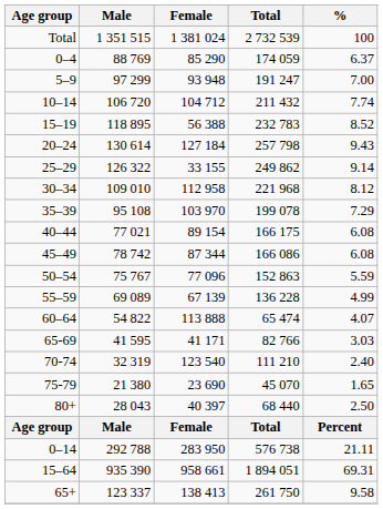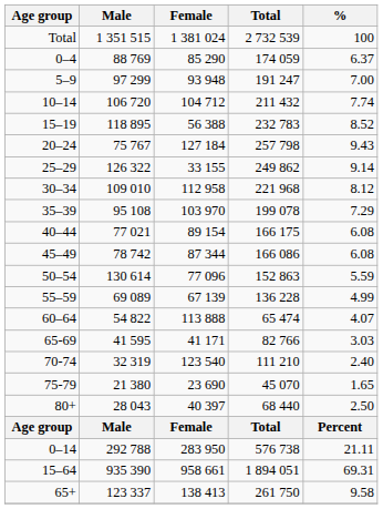 <table class="wikitable">
 <tr>
 <th width="80pt">Age group</th>
 <th width="80pt">Male</th>
 <th width="80pt">Female</th>
 <th width="80pt">Total</th>
 <th width="80pt">%</th>
 </tr>
 <tr>
 <td align="right">Total</td>
 <td align="right">1 351 515</td>
 <td align="right">1 381 024</td>
 <td align="right">2 732 539</td>
 <td align="right">100</td>
 </tr>
 <tr>
 <td align="right">0–4</td>
 <td align="right">88 769</td>
 <td align="right">85 290</td>
 <td align="right">174 059</td>
 <td align="right">6.37</td>
 </tr>
 <tr>
 <td align="right">5–9</td>
 <td align="right">97 299</td>
 <td align="right">93 948</td>
 <td align="right">191 247</td>
 <td align="right">7.00</td>
 </tr>
 <tr>
 <td align="right">10–14</td>
 <td align="right">106 720</td>
 <td align="right">104 712</td>
 <td align="right">211 432</td>
 <td align="right">7.74</td>
 </tr>
 <tr>
 <td align="right">15–19</td>
 <td align="right">118 895</td>
 <td align="right">56 388</td>
 <td align="right">232 783</td>
 <td align="right">8.52</td>
 </tr>
 <tr>
 <td align="right">20–24</td>
-<td align="right">130 614</td>
+<td align="right">75 767</td>
 <td align="right">127 184</td>
 <td align="right">257 798</td>
 <td align="right">9.43</td>
 </tr>
 <tr>
 <td align="right">25–29</td>
 <td align="right">126 322</td>
 <td align="right">33 155</td>
 <td align="right">249 862</td>
 <td align="right">9.14</td>
 </tr>
 <tr>
 <td align="right">30–34</td>
 <td align="right">109 010</td>
 <td align="right">112 958</td>
 <td align="right">221 968</td>
 <td align="right">8.12</td>
 </tr>
 <tr>
 <td align="right">35–39</td>
 <td align="right">95 108</td>
 <td align="right">103 970</td>
 <td align="right">199 078</td>
 <td align="right">7.29</td>
 </tr>
 <tr>
 <td align="right">40–44</td>
 <td align="right">77 021</td>
 <td align="right">89 154</td>
 <td align="right">166 175</td>
 <td align="right">6.08</td>
 </tr>
 <tr>
 <td align="right">45–49</td>
 <td align="right">78 742</td>
 <td align="right">87 344</td>
 <td align="right">166 086</td>
 <td align="right">6.08</td>
 </tr>
 <tr>
 <td align="right">50–54</td>
-<td align="right">75 767</td>
+<td align="right">130 614</td>
 <td align="right">77 096</td>
 <td align="right">152 863</td>
 <td align="right">5.59</td>
 </tr>
 <tr>
 <td align="right">55–59</td>
 <td align="right">69 089</td>
 <td align="right">67 139</td>
 <td align="right">136 228</td>
 <td align="right">4.99</td>
 </tr>
 <tr>
 <td align="right">60–64</td>
 <td align="right">54 822</td>
 <td align="right">113 888</td>
 <td align="right">65 474</td>
 <td align="right">4.07</td>
 </tr>
 <tr>
 <td align="right">65-69</td>
 <td align="right">41 595</td>
 <td align="right">41 171</td>
 <td align="right">82 766</td>
 <td align="right">3.03</td>
 </tr>
 <tr>
 <td align="right">70-74</td>
 <td align="right">32 319</td>
 <td align="right">123 540</td>
 <td align="right">111 210</td>
 <td align="right">2.40</td>
 </tr>
 <tr>
 <td align="right">75-79</td>
 <td align="right">21 380</td>
 <td align="right">23 690</td>
 <td align="right">45 070</td>
 <td align="right">1.65</td>
 </tr>
 <tr>
 <td align="right">80+</td>
 <td align="right">28 043</td>
 <td align="right">40 397</td>
 <td align="right">68 440</td>
 <td align="right">2.50</td>
 </tr>
 <tr>
 <th width="50">Age group</th>
 <th width="80pt">Male</th>
 <th width="80">Female</th>
 <th width="80">Total</th>
 <th width="50">Percent</th>
 </tr>
 <tr>
 <td align="right">0–14</td>
 <td align="right">292 788</td>
 <td align="right">283 950</td>
 <td align="right">576 738</td>
 <td align="right">21.11</td>
 </tr>
 <tr>
 <td align="right">15–64</td>
 <td align="right">935 390</td>
 <td align="right">958 661</td>
 <td align="right">1 894 051</td>
 <td align="right">69.31</td>
 </tr>
 <tr>
 <td align="right">65+</td>
 <td align="right">123 337</td>
 <td align="right">138 413</td>
 <td align="right">261 750</td>
 <td align="right">9.58</td>
 </tr>
 <tr>
 </tr>
 </table>
